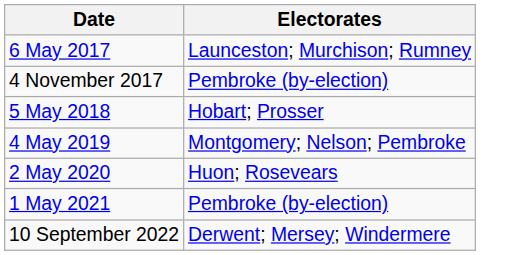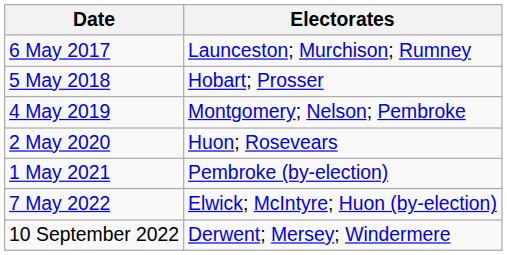 <table class=wikitable>
 <tr>
 <th>Date</th>
 <th>Electorates</th>
 </tr>
 <tr>
 <td><a href='#'>6 May 2017</a></td>
 <td><a href='#'>Launceston</a>; <a href='#'>Murchison</a>; <a href='#'>Rumney</a></td>
-</tr>
-<tr>
-<td>4 November 2017</td>
-<td><a href='#'>Pembroke (by-election)</a></td>
 </tr>
 <tr>
 <td><a href='#'>5 May 2018</a></td>
 <td><a href='#'>Hobart</a>; <a href='#'>Prosser</a></td>
 </tr>
 <tr>
 <td><a href='#'>4 May 2019</a></td>
 <td><a href='#'>Montgomery</a>; <a href='#'>Nelson</a>; <a href='#'>Pembroke</a></td>
 </tr>
 <tr>
 <td><a href='#'>2 May 2020</a></td>
 <td><a href='#'>Huon</a>; <a href='#'>Rosevears</a></td>
 </tr>
 <tr>
 <td><a href='#'>1 May 2021</a></td>
 <td><a href='#'>Pembroke (by-election)</a></td>
 </tr>
 <tr>
+<td><a href='#'>7 May 2022</a></td>
+<td><a href='#'>Elwick</a>; <a href='#'>McIntyre</a>; <a href='#'>Huon (by-election)</a></td>
+</tr>
+<tr>
 <td>10 September 2022</td>
 <td><a href='#'>Derwent</a>; <a href='#'>Mersey</a>; <a href='#'>Windermere</a></td>
 </tr>
 </table>
